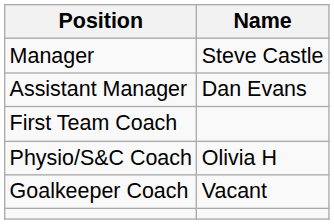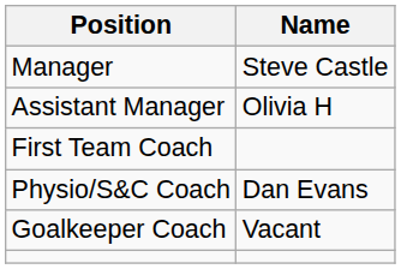 <table class=wikitable>
 <tr>
 <th>Position</th>
 <th>Name</th>
 </tr>
 <tr>
 <td>Manager</td>
 <td>Steve Castle</td>
 </tr>
 <tr>
 <td>Assistant Manager</td>
-<td>Dan Evans</td>
+<td>Olivia H</td>
 </tr>
 <tr>
 <td>First Team Coach</td>
 <td></td>
 </tr>
 <tr>
 <td>Physio/S&C Coach</td>
-<td>Olivia H</td>
+<td>Dan Evans</td>
 </tr>
 <tr>
 <td>Goalkeeper Coach</td>
 <td>Vacant</td>
 </tr>
 <tr>
 <td></td>
 </tr>
 </table>
